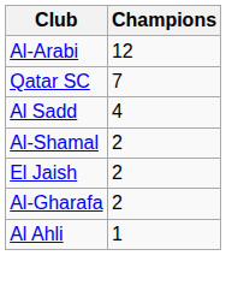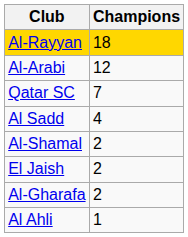 <table class="wikitable sortable">
 <tr>
 <th>Club</th>
 <th>Champions</th>
+</tr>
+<tr ! style="background:gold;">
+<td><a href='#'>Al-Rayyan</a></td>
+<td>18</td>
 </tr>
 <tr>
 <td><a href='#'>Al-Arabi</a></td>
 <td>12</td>
 </tr>
 <tr>
 <td><a href='#'>Qatar SC</a></td>
 <td>7</td>
 </tr>
 <tr>
 <td><a href='#'>Al Sadd</a></td>
 <td>4</td>
 </tr>
 <tr>
 <td><a href='#'>Al-Shamal</a></td>
 <td>2</td>
 </tr>
 <tr>
 <td><a href='#'>El Jaish</a></td>
 <td>2</td>
 </tr>
 <tr>
 <td><a href='#'>Al-Gharafa</a></td>
 <td>2</td>
 </tr>
 <tr>
 <td><a href='#'>Al Ahli</a></td>
 <td>1</td>
 </tr>
 </table>
